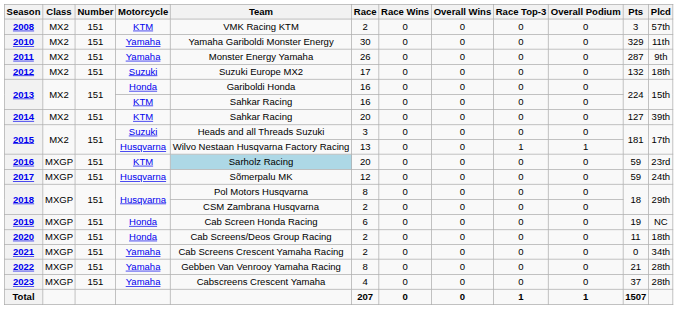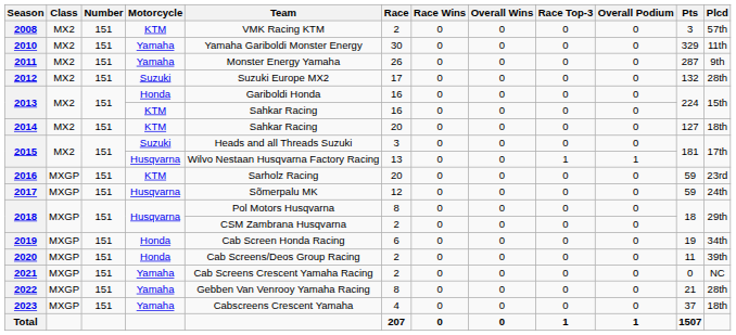 <table class="wikitable" style="font-size: 85%; text-align:center">
 <tr>
 <th>Season</th>
 <th>Class</th>
 <th>Number</th>
 <th>Motorcycle</th>
 <th>Team</th>
 <th>Race</th>
 <th>Race Wins</th>
 <th>Overall Wins</th>
 <th>Race Top-3</th>
 <th>Overall Podium</th>
 <th>Pts</th>
 <th>Plcd</th>
 </tr>
 <tr>
 <th><a href='#'>2008</a></th>
 <td>MX2</td>
 <td>151</td>
 <td><a href='#'>KTM</a></td>
 <td>VMK Racing KTM</td>
 <td>2</td>
 <td>0</td>
 <td>0</td>
 <td>0</td>
 <td>0</td>
 <td>3</td>
 <td>57th</td>
 </tr>
 <tr>
 <th><a href='#'>2010</a></th>
 <td>MX2</td>
 <td>151</td>
 <td><a href='#'>Yamaha</a></td>
 <td>Yamaha Gariboldi Monster Energy</td>
 <td>30</td>
 <td>0</td>
 <td>0</td>
 <td>0</td>
 <td>0</td>
 <td>329</td>
 <td>11th</td>
 </tr>
 <tr>
 <th><a href='#'>2011</a></th>
 <td>MX2</td>
 <td>151</td>
 <td><a href='#'>Yamaha</a></td>
 <td>Monster Energy Yamaha</td>
 <td>26</td>
 <td>0</td>
 <td>0</td>
 <td>0</td>
 <td>0</td>
 <td>287</td>
 <td>9th</td>
 </tr>
 <tr>
 <th><a href='#'>2012</a></th>
 <td>MX2</td>
 <td>151</td>
 <td><a href='#'>Suzuki</a></td>
 <td>Suzuki Europe MX2</td>
 <td>17</td>
 <td>0</td>
 <td>0</td>
 <td>0</td>
 <td>0</td>
 <td>132</td>
-<td>18th</td>
+<td>28th</td>
 </tr>
 <tr>
 <th rowspan=2><a href='#'>2013</a></th>
 <td rowspan=2>MX2</td>
 <td rowspan=2>151</td>
 <td><a href='#'>Honda</a></td>
 <td>Gariboldi Honda</td>
 <td>16</td>
 <td>0</td>
 <td>0</td>
 <td>0</td>
 <td>0</td>
 <td rowspan=2>224</td>
 <td rowspan=2>15th</td>
 </tr>
 <tr>
 <td><a href='#'>KTM</a></td>
 <td>Sahkar Racing</td>
 <td>16</td>
 <td>0</td>
 <td>0</td>
 <td>0</td>
 <td>0</td>
 </tr>
 <tr>
 <th><a href='#'>2014</a></th>
 <td>MX2</td>
 <td>151</td>
 <td><a href='#'>KTM</a></td>
 <td>Sahkar Racing</td>
 <td>20</td>
 <td>0</td>
 <td>0</td>
 <td>0</td>
 <td>0</td>
 <td>127</td>
-<td>39th</td>
+<td>18th</td>
 </tr>
 <tr>
 <th rowspan=2><a href='#'>2015</a></th>
 <td rowspan=2>MX2</td>
 <td rowspan=2>151</td>
 <td><a href='#'>Suzuki</a></td>
 <td>Heads and all Threads Suzuki</td>
 <td>3</td>
 <td>0</td>
 <td>0</td>
 <td>0</td>
 <td>0</td>
 <td rowspan=2>181</td>
 <td rowspan=2>17th</td>
 </tr>
 <tr>
 <td><a href='#'>Husqvarna</a></td>
 <td>Wilvo Nestaan Husqvarna Factory Racing</td>
 <td>13</td>
 <td>0</td>
 <td>0</td>
 <td>1</td>
 <td>1</td>
 </tr>
 <tr>
 <th><a href='#'>2016</a></th>
 <td>MXGP</td>
 <td>151</td>
 <td><a href='#'>KTM</a></td>
-<td style="background: lightblue;">Sarholz Racing</td>
+<td>Sarholz Racing</td>
 <td>20</td>
 <td>0</td>
 <td>0</td>
 <td>0</td>
 <td>0</td>
 <td>59</td>
 <td>23rd</td>
 </tr>
 <tr>
 <th><a href='#'>2017</a></th>
 <td>MXGP</td>
 <td>151</td>
 <td><a href='#'>Husqvarna</a></td>
 <td>Sõmerpalu MK</td>
 <td>12</td>
 <td>0</td>
 <td>0</td>
 <td>0</td>
 <td>0</td>
 <td>59</td>
 <td>24th</td>
 </tr>
 <tr>
 <th rowspan=2><a href='#'>2018</a></th>
 <td rowspan=2>MXGP</td>
 <td rowspan=2>151</td>
 <td rowspan=2><a href='#'>Husqvarna</a></td>
 <td>Pol Motors Husqvarna</td>
 <td>8</td>
 <td>0</td>
 <td>0</td>
 <td>0</td>
 <td>0</td>
 <td rowspan=2>18</td>
 <td rowspan=2>29th</td>
 </tr>
 <tr>
 <td>CSM Zambrana Husqvarna</td>
 <td>2</td>
 <td>0</td>
 <td>0</td>
 <td>0</td>
 <td>0</td>
 </tr>
 <tr>
 <th><a href='#'>2019</a></th>
 <td>MXGP</td>
 <td>151</td>
 <td><a href='#'>Honda</a></td>
 <td>Cab Screen Honda Racing</td>
 <td>6</td>
 <td>0</td>
 <td>0</td>
 <td>0</td>
 <td>0</td>
 <td>19</td>
-<td>NC</td>
+<td>34th</td>
 </tr>
 <tr>
 <th><a href='#'>2020</a></th>
 <td>MXGP</td>
 <td>151</td>
 <td><a href='#'>Honda</a></td>
 <td>Cab Screens/Deos Group Racing</td>
 <td>2</td>
 <td>0</td>
 <td>0</td>
 <td>0</td>
 <td>0</td>
 <td>11</td>
-<td>18th</td>
+<td>39th</td>
 </tr>
 <tr>
 <th><a href='#'>2021</a></th>
 <td>MXGP</td>
 <td>151</td>
 <td><a href='#'>Yamaha</a></td>
 <td>Cab Screens Crescent Yamaha Racing</td>
 <td>2</td>
 <td>0</td>
 <td>0</td>
 <td>0</td>
 <td>0</td>
 <td>0</td>
-<td>34th</td>
+<td>NC</td>
 </tr>
 <tr>
 <th><a href='#'>2022</a></th>
 <td>MXGP</td>
 <td>151</td>
 <td><a href='#'>Yamaha</a></td>
 <td>Gebben Van Venrooy Yamaha Racing</td>
 <td>8</td>
 <td>0</td>
 <td>0</td>
 <td>0</td>
 <td>0</td>
 <td>21</td>
 <td>28th</td>
 </tr>
 <tr>
 <th><a href='#'>2023</a></th>
 <td>MXGP</td>
 <td>151</td>
 <td><a href='#'>Yamaha</a></td>
 <td>Cabscreens Crescent Yamaha</td>
 <td>4</td>
 <td>0</td>
 <td>0</td>
 <td>0</td>
 <td>0</td>
 <td>37</td>
-<td>28th</td>
+<td>18th</td>
 </tr>
 <tr>
 <th>Total</th>
 <td></td>
 <td></td>
 <td></td>
 <td></td>
 <td><strong>207</strong></td>
 <td><strong>0</strong></td>
 <td><strong>0</strong></td>
 <td><strong>1</strong></td>
 <td><strong>1</strong></td>
 <td><strong>1507</strong></td>
 <td></td>
 </tr>
 </table>
